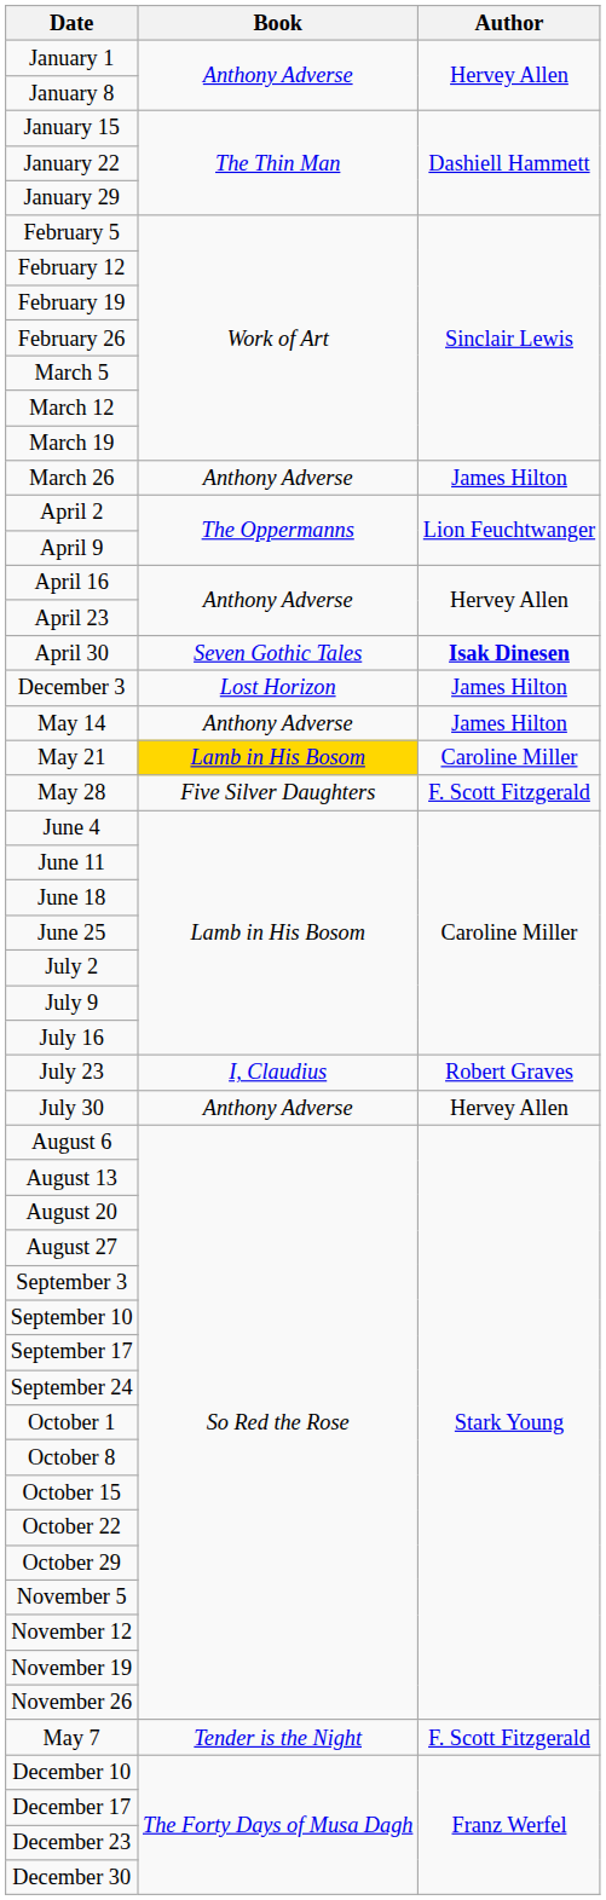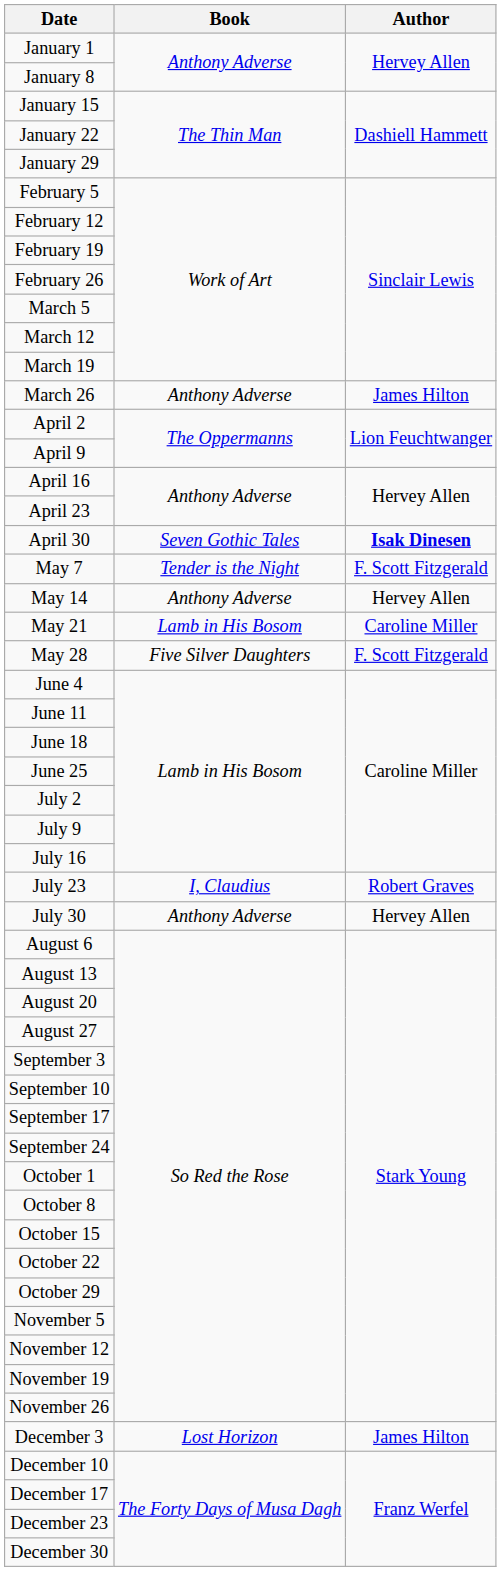 <table class="wikitable sortable" style="text-align: center">
 <tr>
 <th>Date</th>
 <th>Book</th>
 <th>Author</th>
 </tr>
 <tr>
 <td>January 1</td>
 <td rowspan=2><em><a href='#'>Anthony Adverse</a></em></td>
 <td rowspan=2><a href='#'>Hervey Allen</a></td>
 </tr>
 <tr>
 <td>January 8</td>
 </tr>
 <tr>
 <td>January 15</td>
 <td rowspan=3><em><a href='#'>The Thin Man</a></em></td>
 <td rowspan=3><a href='#'>Dashiell Hammett</a></td>
 </tr>
 <tr>
 <td>January 22</td>
 </tr>
 <tr>
 <td>January 29</td>
 </tr>
 <tr>
 <td>February 5</td>
 <td rowspan=7><em>Work of Art</em></td>
 <td rowspan=7><a href='#'>Sinclair Lewis</a></td>
 </tr>
 <tr>
 <td>February 12</td>
 </tr>
 <tr>
 <td>February 19</td>
 </tr>
 <tr>
 <td>February 26</td>
 </tr>
 <tr>
 <td>March 5</td>
 </tr>
 <tr>
 <td>March 12</td>
 </tr>
 <tr>
 <td>March 19</td>
 </tr>
 <tr>
 <td>March 26</td>
 <td><em>Anthony Adverse</em></td>
 <td><a href='#'>James Hilton</a></td>
 </tr>
 <tr>
 <td>April 2</td>
 <td rowspan=2><em><a href='#'>The Oppermanns</a></em></td>
 <td rowspan=2><a href='#'>Lion Feuchtwanger</a></td>
 </tr>
 <tr>
 <td>April 9</td>
 </tr>
 <tr>
 <td>April 16</td>
 <td rowspan=2><em>Anthony Adverse</em></td>
 <td rowspan=2>Hervey Allen</td>
 </tr>
 <tr>
 <td>April 23</td>
 </tr>
 <tr>
 <td>April 30</td>
 <td><em><a href='#'>Seven Gothic Tales</a></em></td>
 <td><strong><a href='#'>Isak Dinesen</a></strong></td>
 </tr>
 <tr>
-<td>December 3</td>
-<td><em><a href='#'>Lost Horizon</a></em></td>
-<td><a href='#'>James Hilton</a></td>
+<td>May 7</td>
+<td><em><a href='#'>Tender is the Night</a></em></td>
+<td><a href='#'>F. Scott Fitzgerald</a></td>
 </tr>
 <tr>
 <td>May 14</td>
 <td><em>Anthony Adverse</em></td>
-<td><a href='#'>James Hilton</a></td>
+<td>Hervey Allen</td>
 </tr>
 <tr>
 <td>May 21</td>
-<td style="background: gold;"><em><a href='#'>Lamb in His Bosom</a></em></td>
+<td><em><a href='#'>Lamb in His Bosom</a></em></td>
 <td><a href='#'>Caroline Miller</a></td>
 </tr>
 <tr>
 <td>May 28</td>
 <td><em>Five Silver Daughters</em></td>
 <td><a href='#'>F. Scott Fitzgerald</a></td>
 </tr>
 <tr>
 <td>June 4</td>
 <td rowspan=7><em>Lamb in His Bosom</em></td>
 <td rowspan=7>Caroline Miller</td>
 </tr>
 <tr>
 <td>June 11</td>
 </tr>
 <tr>
 <td>June 18</td>
 </tr>
 <tr>
 <td>June 25</td>
 </tr>
 <tr>
 <td>July 2</td>
 </tr>
 <tr>
 <td>July 9</td>
 </tr>
 <tr>
 <td>July 16</td>
 </tr>
 <tr>
 <td>July 23</td>
 <td><em><a href='#'>I, Claudius</a></em></td>
 <td><a href='#'>Robert Graves</a></td>
 </tr>
 <tr>
 <td>July 30</td>
 <td><em>Anthony Adverse</em></td>
 <td>Hervey Allen</td>
 </tr>
 <tr>
 <td>August 6</td>
 <td rowspan=17><em>So Red the Rose</em></td>
 <td rowspan=17><a href='#'>Stark Young</a></td>
 </tr>
 <tr>
 <td>August 13</td>
 </tr>
 <tr>
 <td>August 20</td>
 </tr>
 <tr>
 <td>August 27</td>
 </tr>
 <tr>
 <td>September 3</td>
 </tr>
 <tr>
 <td>September 10</td>
 </tr>
 <tr>
 <td>September 17</td>
 </tr>
 <tr>
 <td>September 24</td>
 </tr>
 <tr>
 <td>October 1</td>
 </tr>
 <tr>
 <td>October 8</td>
 </tr>
 <tr>
 <td>October 15</td>
 </tr>
 <tr>
 <td>October 22</td>
 </tr>
 <tr>
 <td>October 29</td>
 </tr>
 <tr>
 <td>November 5</td>
 </tr>
 <tr>
 <td>November 12</td>
 </tr>
 <tr>
 <td>November 19</td>
 </tr>
 <tr>
 <td>November 26</td>
 </tr>
 <tr>
-<td>May 7</td>
-<td><em><a href='#'>Tender is the Night</a></em></td>
-<td><a href='#'>F. Scott Fitzgerald</a></td>
+<td>December 3</td>
+<td><em><a href='#'>Lost Horizon</a></em></td>
+<td><a href='#'>James Hilton</a></td>
 </tr>
 <tr>
 <td>December 10</td>
 <td rowspan=4><em><a href='#'>The Forty Days of Musa Dagh</a></em></td>
 <td rowspan=4><a href='#'>Franz Werfel</a></td>
 </tr>
 <tr>
 <td>December 17</td>
 </tr>
 <tr>
 <td>December 23</td>
 </tr>
 <tr>
 <td>December 30</td>
 </tr>
 </table>
